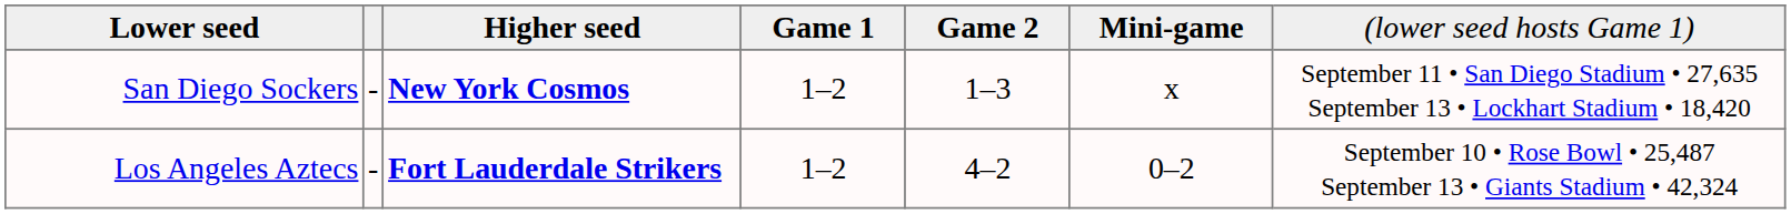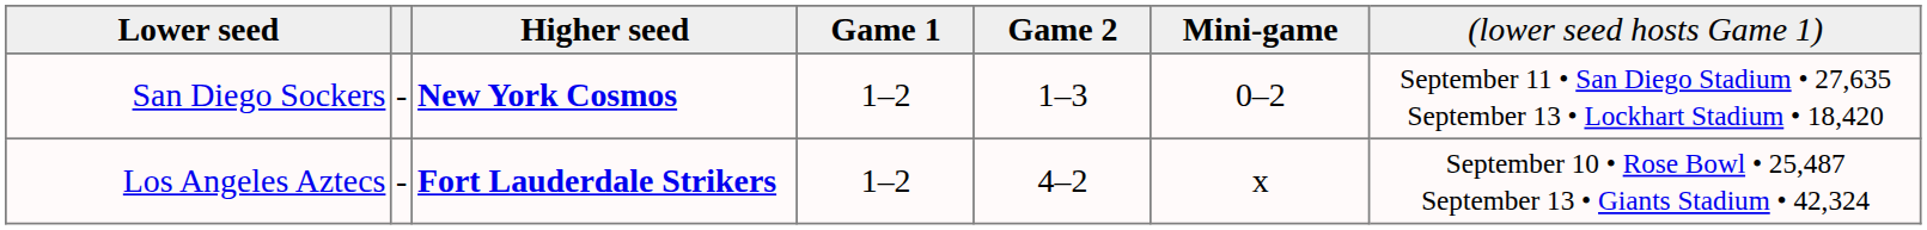 <table style=border-collapse:collapse border=1 cellspacing=0 cellpadding=2>
 <tr align=center bgcolor=#efefef>
 <th width=180>Lower seed</th>
 <th width=5></th>
 <th width=180>Higher seed</th>
 <th width=80>Game 1</th>
 <th width=80>Game 2</th>
 <th width=100>Mini-game</th>
 <td width=260><em>(lower seed hosts Game 1)</em></td>
 </tr>
 <tr align=center bgcolor=fffafa>
 <td align=right><a href='#'>San Diego Sockers</a></td>
 <td>-</td>
 <td align=left><strong><a href='#'>New York Cosmos</a></strong></td>
 <td>1–2</td>
 <td>1–3</td>
-<td>x</td>
+<td>0–2</td>
 <td><small>September 11 • <a href='#'>San Diego Stadium</a> • 27,635<br>September 13 • <a href='#'>Lockhart Stadium</a> • 18,420</small></td>
 </tr>
 <tr align=center bgcolor=fffafa>
 <td align=right><a href='#'>Los Angeles Aztecs</a></td>
 <td>-</td>
 <td align=left><strong><a href='#'>Fort Lauderdale Strikers</a></strong></td>
 <td>1–2</td>
 <td>4–2</td>
-<td>0–2</td>
+<td>x</td>
 <td><small>September 10 • <a href='#'>Rose Bowl</a> • 25,487<br>September 13 • <a href='#'>Giants Stadium</a> • 42,324</small></td>
 </tr>
 </table>
